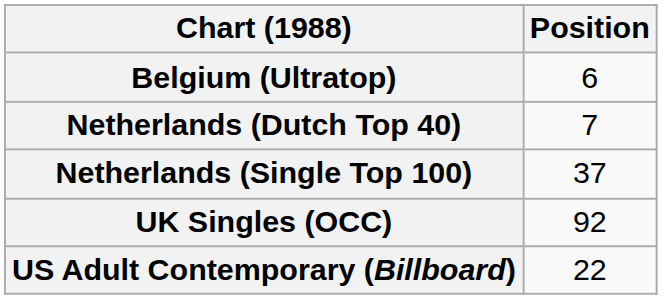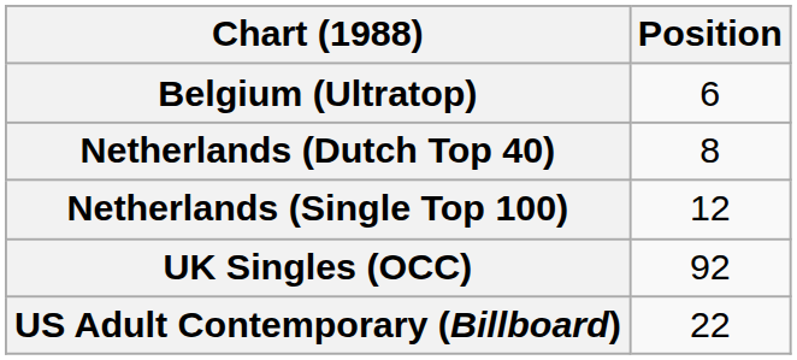 <table class="wikitable sortable plainrowheaders" style="text-align:center">
 <tr>
 <th scope="col">Chart (1988)</th>
 <th scope="col">Position</th>
 </tr>
 <tr>
 <th scope="row">Belgium (Ultratop)</th>
 <td>6</td>
 </tr>
 <tr>
 <th scope="row">Netherlands (Dutch Top 40)</th>
-<td>7</td>
+<td>8</td>
 </tr>
 <tr>
 <th scope="row">Netherlands (Single Top 100)</th>
-<td>37</td>
+<td>12</td>
 </tr>
 <tr>
 <th scope="row">UK Singles (OCC)</th>
 <td>92</td>
 </tr>
 <tr>
 <th scope="row">US Adult Contemporary (<em>Billboard</em>)</th>
 <td>22</td>
 </tr>
 </table>
